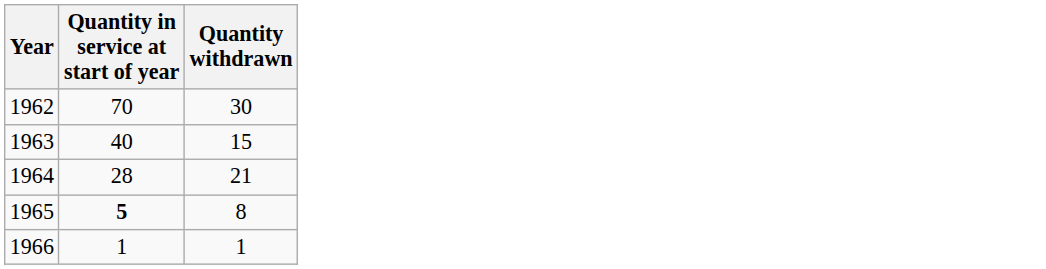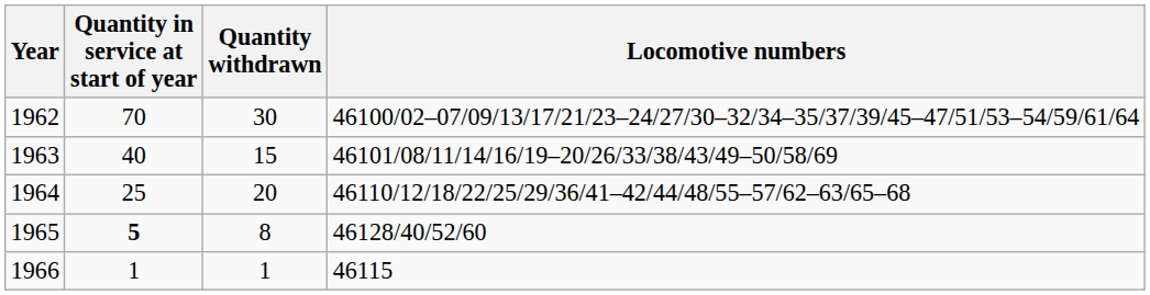 <table class="wikitable" style=text-align:center>
 <tr>
 <th>Year</th>
 <th>Quantity in<br>service at<br>start of year</th>
 <th>Quantity<br>withdrawn</th>
+<th>Locomotive numbers</th>
 </tr>
 <tr>
 <td>1962</td>
 <td>70</td>
 <td>30</td>
+<td align=left>46100/02–07/09/13/17/21/23–24/27/30–32/34–35/37/39/45–47/51/53–54/59/61/64</td>
 </tr>
 <tr>
 <td>1963</td>
 <td>40</td>
 <td>15</td>
+<td align=left>46101/08/11/14/16/19–20/26/33/38/43/49–50/58/69</td>
 </tr>
 <tr>
 <td>1964</td>
-<td>28</td>
-<td>21</td>
+<td>25</td>
+<td>20</td>
+<td align=left>46110/12/18/22/25/29/36/41–42/44/48/55–57/62–63/65–68</td>
 </tr>
 <tr>
 <td>1965</td>
 <td><strong>5</strong></td>
 <td>8</td>
+<td align=left>46128/40/52/60</td>
 </tr>
 <tr>
 <td>1966</td>
 <td>1</td>
 <td>1</td>
+<td align=left>46115</td>
 </tr>
 </table>
